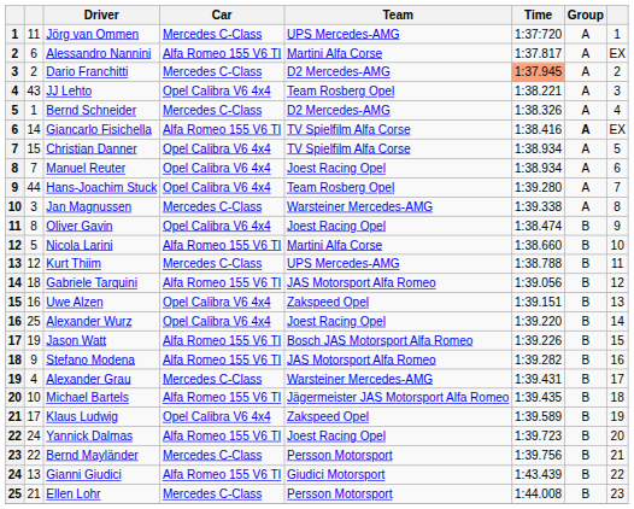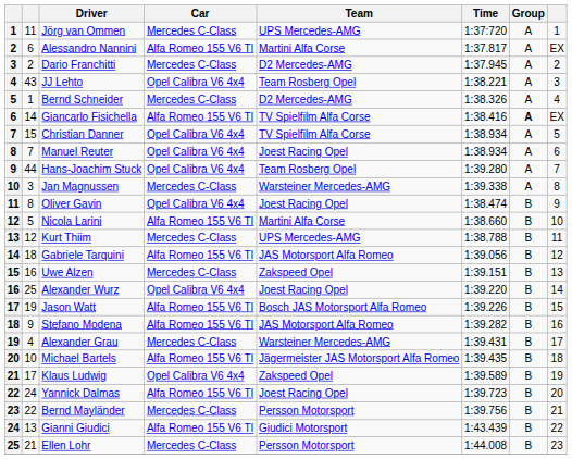 <table class="wikitable sortable" style="font-size:95%">
 <tr>
 <th></th>
 <th></th>
 <th>Driver</th>
 <th>Car</th>
 <th>Team</th>
 <th>Time</th>
 <th>Group</th>
 <th></th>
 </tr>
 <tr>
 <th>1</th>
 <td align=center>11</td>
 <td> <a href='#'>Jörg van Ommen</a></td>
 <td><a href='#'>Mercedes C-Class</a></td>
 <td> <a href='#'>UPS Mercedes-AMG</a></td>
 <td>1:37:720</td>
 <td align=center>A</td>
 <td align=center>1</td>
 </tr>
 <tr>
 <th>2</th>
 <td align=center>6</td>
 <td> <a href='#'>Alessandro Nannini</a></td>
 <td><a href='#'>Alfa Romeo 155 V6 TI</a></td>
 <td> <a href='#'>Martini Alfa Corse</a></td>
 <td>1:37.817</td>
 <td align=center>A</td>
 <td align=center>EX</td>
 </tr>
 <tr>
 <th>3</th>
 <td align=center>2</td>
 <td> <a href='#'>Dario Franchitti</a></td>
 <td><a href='#'>Mercedes C-Class</a></td>
 <td> <a href='#'>D2 Mercedes-AMG</a></td>
-<td style="background: lightsalmon;">1:37.945</td>
+<td>1:37.945</td>
 <td align=center>A</td>
 <td align=center>2</td>
 </tr>
 <tr>
 <th>4</th>
 <td align=center>43</td>
 <td> <a href='#'>JJ Lehto</a></td>
 <td><a href='#'>Opel Calibra V6 4x4</a></td>
 <td> <a href='#'>Team Rosberg Opel</a></td>
 <td>1:38.221</td>
 <td align=center>A</td>
 <td align=center>3</td>
 </tr>
 <tr>
 <th>5</th>
 <td align=center>1</td>
 <td> <a href='#'>Bernd Schneider</a></td>
 <td><a href='#'>Mercedes C-Class</a></td>
 <td> <a href='#'>D2 Mercedes-AMG</a></td>
 <td>1:38.326</td>
 <td align=center>A</td>
 <td align=center>4</td>
 </tr>
 <tr>
 <th>6</th>
 <td align=center>14</td>
 <td> <a href='#'>Giancarlo Fisichella</a></td>
 <td><a href='#'>Alfa Romeo 155 V6 TI</a></td>
 <td> <a href='#'>TV Spielfilm Alfa Corse</a></td>
 <td>1:38.416</td>
 <td align=center><strong>A</strong></td>
 <td align=center>EX</td>
 </tr>
 <tr>
 <th>7</th>
 <td align=center>15</td>
 <td> <a href='#'>Christian Danner</a></td>
 <td><a href='#'>Opel Calibra V6 4x4</a></td>
 <td> <a href='#'>TV Spielfilm Alfa Corse</a></td>
 <td>1:38.934</td>
 <td align=center>A</td>
 <td align=center>5</td>
 </tr>
 <tr>
 <th>8</th>
 <td align=center>7</td>
 <td> <a href='#'>Manuel Reuter</a></td>
 <td><a href='#'>Opel Calibra V6 4x4</a></td>
 <td> <a href='#'>Joest Racing Opel</a></td>
 <td>1:38.934</td>
 <td align=center>A</td>
 <td align=center>6</td>
 </tr>
 <tr>
 <th>9</th>
 <td align=center>44</td>
 <td> <a href='#'>Hans-Joachim Stuck</a></td>
 <td><a href='#'>Opel Calibra V6 4x4</a></td>
 <td> <a href='#'>Team Rosberg Opel</a></td>
 <td>1:39.280</td>
 <td align=center>A</td>
 <td align=center>7</td>
 </tr>
 <tr>
 <th>10</th>
 <td align=center>3</td>
 <td> <a href='#'>Jan Magnussen</a></td>
 <td><a href='#'>Mercedes C-Class</a></td>
 <td> <a href='#'>Warsteiner Mercedes-AMG</a></td>
 <td>1:39.338</td>
 <td align=center>A</td>
 <td align=center>8</td>
 </tr>
 <tr>
 <th>11</th>
 <td align=center>8</td>
 <td> <a href='#'>Oliver Gavin</a></td>
 <td><a href='#'>Opel Calibra V6 4x4</a></td>
 <td> <a href='#'>Joest Racing Opel</a></td>
 <td>1:38.474</td>
 <td align=center>B</td>
 <td align=center>9</td>
 </tr>
 <tr>
 <th>12</th>
 <td align=center>5</td>
 <td> <a href='#'>Nicola Larini</a></td>
 <td><a href='#'>Alfa Romeo 155 V6 TI</a></td>
 <td> <a href='#'>Martini Alfa Corse</a></td>
 <td>1:38.660</td>
 <td align=center>B</td>
 <td align=center>10</td>
 </tr>
 <tr>
 <th>13</th>
 <td align=center>12</td>
 <td> <a href='#'>Kurt Thiim</a></td>
 <td><a href='#'>Mercedes C-Class</a></td>
 <td> <a href='#'>UPS Mercedes-AMG</a></td>
 <td>1:38.788</td>
 <td align=center>B</td>
 <td align=center>11</td>
 </tr>
 <tr>
 <th>14</th>
 <td align=center>18</td>
 <td> <a href='#'>Gabriele Tarquini</a></td>
 <td><a href='#'>Alfa Romeo 155 V6 TI</a></td>
 <td> <a href='#'>JAS Motorsport Alfa Romeo</a></td>
 <td>1:39.056</td>
 <td align=center>B</td>
 <td align=center>12</td>
 </tr>
 <tr>
 <th>15</th>
 <td align=center>16</td>
 <td> <a href='#'>Uwe Alzen</a></td>
-<td><a href='#'>Opel Calibra V6 4x4</a></td>
+<td><a href='#'>Mercedes C-Class</a></td>
 <td> <a href='#'>Zakspeed Opel</a></td>
 <td>1:39.151</td>
 <td align=center>B</td>
 <td align=center>13</td>
 </tr>
 <tr>
 <th>16</th>
 <td align=center>25</td>
 <td> <a href='#'>Alexander Wurz</a></td>
 <td><a href='#'>Opel Calibra V6 4x4</a></td>
 <td> <a href='#'>Joest Racing Opel</a></td>
 <td>1:39.220</td>
 <td align=center>B</td>
 <td align=center>14</td>
 </tr>
 <tr>
 <th>17</th>
 <td align=center>19</td>
 <td> <a href='#'>Jason Watt</a></td>
 <td><a href='#'>Alfa Romeo 155 V6 TI</a></td>
 <td> <a href='#'>Bosch JAS Motorsport Alfa Romeo</a></td>
 <td>1:39.226</td>
 <td align=center>B</td>
 <td align=center>15</td>
 </tr>
 <tr>
 <th>18</th>
 <td align=center>9</td>
 <td> <a href='#'>Stefano Modena</a></td>
 <td><a href='#'>Alfa Romeo 155 V6 TI</a></td>
 <td> <a href='#'>JAS Motorsport Alfa Romeo</a></td>
 <td>1:39.282</td>
 <td align=center>B</td>
 <td align=center>16</td>
 </tr>
 <tr>
 <th>19</th>
 <td align=center>4</td>
 <td> <a href='#'>Alexander Grau</a></td>
 <td><a href='#'>Mercedes C-Class</a></td>
 <td> <a href='#'>Warsteiner Mercedes-AMG</a></td>
 <td>1:39.431</td>
 <td align=center>B</td>
 <td align=center>17</td>
 </tr>
 <tr>
 <th>20</th>
 <td align=center>10</td>
 <td> <a href='#'>Michael Bartels</a></td>
 <td><a href='#'>Alfa Romeo 155 V6 TI</a></td>
 <td> <a href='#'>Jägermeister JAS Motorsport Alfa Romeo</a></td>
 <td>1:39.435</td>
 <td align=center>B</td>
 <td align=center>18</td>
 </tr>
 <tr>
 <th>21</th>
 <td align=center>17</td>
 <td> <a href='#'>Klaus Ludwig</a></td>
 <td><a href='#'>Opel Calibra V6 4x4</a></td>
 <td> <a href='#'>Zakspeed Opel</a></td>
 <td>1:39.589</td>
 <td align=center>B</td>
 <td align=center>19</td>
 </tr>
 <tr>
 <th>22</th>
 <td align=center>24</td>
 <td> <a href='#'>Yannick Dalmas</a></td>
 <td><a href='#'>Alfa Romeo 155 V6 TI</a></td>
 <td> <a href='#'>Joest Racing Opel</a></td>
 <td>1:39.723</td>
 <td align=center>B</td>
 <td align=center>20</td>
 </tr>
 <tr>
 <th>23</th>
 <td align=center>22</td>
 <td> <a href='#'>Bernd Mayländer</a></td>
 <td><a href='#'>Mercedes C-Class</a></td>
 <td> <a href='#'>Persson Motorsport</a></td>
 <td>1:39.756</td>
 <td align=center>B</td>
 <td align=center>21</td>
 </tr>
 <tr>
 <th>24</th>
 <td align=center>13</td>
 <td> <a href='#'>Gianni Giudici</a></td>
 <td><a href='#'>Alfa Romeo 155 V6 TI</a></td>
 <td> <a href='#'>Giudici Motorsport</a></td>
 <td>1:43.439</td>
 <td align=center>B</td>
 <td align=center>22</td>
 </tr>
 <tr>
 <th>25</th>
 <td align=center>21</td>
 <td> <a href='#'>Ellen Lohr</a></td>
 <td><a href='#'>Mercedes C-Class</a></td>
 <td> <a href='#'>Persson Motorsport</a></td>
 <td>1:44.008</td>
 <td align=center>B</td>
 <td align=center>23</td>
 </tr>
 <tr>
 </tr>
 </table>
